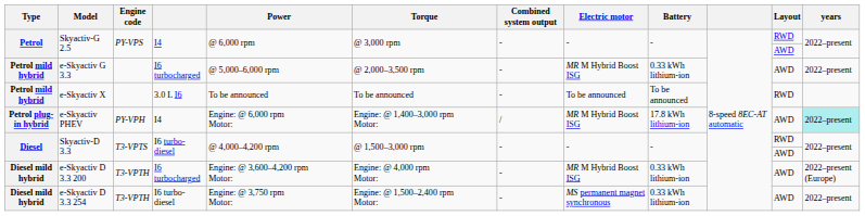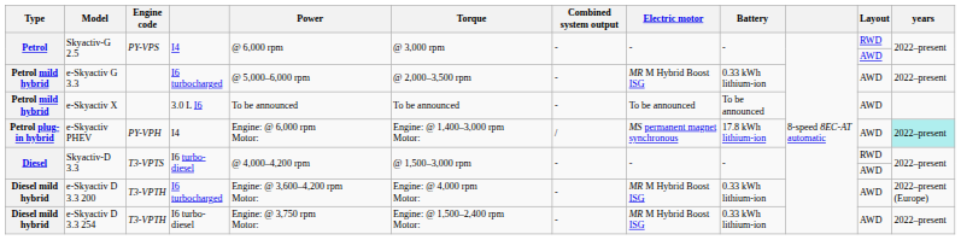 <table class="wikitable" style="text-align:left; font-size:80%;">
 <tr>
 <th>Type</th>
 <th>Model</th>
 <th>Engine code</th>
 <th></th>
 <th width="17%">Power</th>
 <th width="17%">Torque</th>
 <th>Combined system output</th>
 <th><a href='#'>Electric motor</a></th>
 <th>Battery</th>
 <th></th>
 <th>Layout</th>
 <th> years</th>
 </tr>
 <tr>
 <th rowspan="2"><a href='#'>Petrol</a></th>
 <td rowspan="2">Skyactiv-G 2.5</td>
 <td rowspan="2"><em>PY-VPS</em></td>
 <td rowspan="2"> <a href='#'>I4</a></td>
 <td rowspan="2"> @ 6,000 rpm</td>
 <td rowspan="2"> @ 3,000 rpm</td>
 <td rowspan="2">-</td>
 <td rowspan="2">-</td>
 <td rowspan="2">-</td>
 <td rowspan="9">8-speed <em>8EC-AT</em> <a href='#'>automatic</a></td>
 <td><a href='#'>RWD</a></td>
 <td rowspan="2">2022–present</td>
 </tr>
 <tr>
 <td><a href='#'>AWD</a></td>
 </tr>
 <tr>
 <th>Petrol <a href='#'>mild hybrid</a></th>
 <td>e-Skyactiv G 3.3</td>
 <td></td>
 <td> <a href='#'>I6</a> <a href='#'>turbocharged</a></td>
 <td> @ 5,000–6,000 rpm</td>
 <td> @ 2,000–3,500 rpm</td>
 <td>-</td>
 <td><em>MR</em> M Hybrid Boost <a href='#'>ISG</a></td>
 <td>0.33 kWh lithium-ion</td>
 <td>AWD</td>
 <td>2022–present</td>
 </tr>
 <tr>
 <th>Petrol <a href='#'>mild hybrid</a></th>
 <td>e-Skyactiv X</td>
 <td></td>
 <td>3.0 L <a href='#'>I6</a> </td>
 <td>To be announced</td>
 <td>To be announced</td>
 <td>-</td>
 <td>To be announced</td>
 <td>To be announced</td>
-<td>RWD</td>
+<td>AWD</td>
 <td></td>
 </tr>
 <tr>
 <th>Petrol <a href='#'>plug-in hybrid</a></th>
 <td>e-Skyactiv PHEV</td>
 <td><em>PY-VPH</em></td>
 <td> I4</td>
 <td>Engine:  @ 6,000 rpm<br>Motor: </td>
 <td>Engine:  @ 1,400–3,000 rpm<br>Motor: </td>
 <td> / </td>
-<td><em>MR</em> M Hybrid Boost <a href='#'>ISG</a></td>
+<td><em>MS</em> <a href='#'>permanent magnet synchronous</a></td>
 <td>17.8 kWh <a href='#'>lithium-ion</a></td>
 <td>AWD</td>
 <td style="background: paleturquoise;">2022–present</td>
 </tr>
 <tr>
 <th rowspan="2"><a href='#'>Diesel</a></th>
 <td rowspan="2">Skyactiv-D 3.3</td>
 <td rowspan="2"><em>T3-VPTS</em></td>
 <td rowspan="2"> I6 <a href='#'>turbo-diesel</a></td>
 <td rowspan="2"> @ 4,000–4,200 rpm</td>
 <td rowspan="2"> @ 1,500–3,000 rpm</td>
 <td rowspan="2">-</td>
 <td rowspan="2">-</td>
 <td rowspan="2">-</td>
 <td>RWD</td>
 <td rowspan="2">2022–present</td>
 </tr>
 <tr>
 <td>AWD</td>
 </tr>
 <tr>
 <th>Diesel mild hybrid</th>
 <td>e-Skyactiv D 3.3 200</td>
 <td><em>T3-VPTH</em></td>
 <td> <a href='#'>I6</a> <a href='#'>turbocharged</a></td>
 <td>Engine:  @ 3,600–4,200 rpm<br>Motor: </td>
 <td>Engine:  @ 4,000 rpm<br>Motor: </td>
 <td>-</td>
 <td><em>MR</em> M Hybrid Boost <a href='#'>ISG</a></td>
 <td>0.33 kWh lithium-ion</td>
 <td>AWD</td>
 <td>2022–present (Europe)</td>
 </tr>
 <tr>
 <th>Diesel mild hybrid</th>
 <td>e-Skyactiv D 3.3 254</td>
 <td><em>T3-VPTH</em></td>
 <td> I6 turbo-diesel</td>
 <td>Engine:  @ 3,750 rpm<br>Motor: </td>
 <td>Engine:  @ 1,500–2,400 rpm<br>Motor: </td>
 <td>-</td>
-<td><em>MS</em> <a href='#'>permanent magnet synchronous</a></td>
+<td><em>MR</em> M Hybrid Boost <a href='#'>ISG</a></td>
 <td>0.33 kWh lithium-ion</td>
 <td>AWD</td>
 <td>2022–present</td>
 </tr>
 </table>
